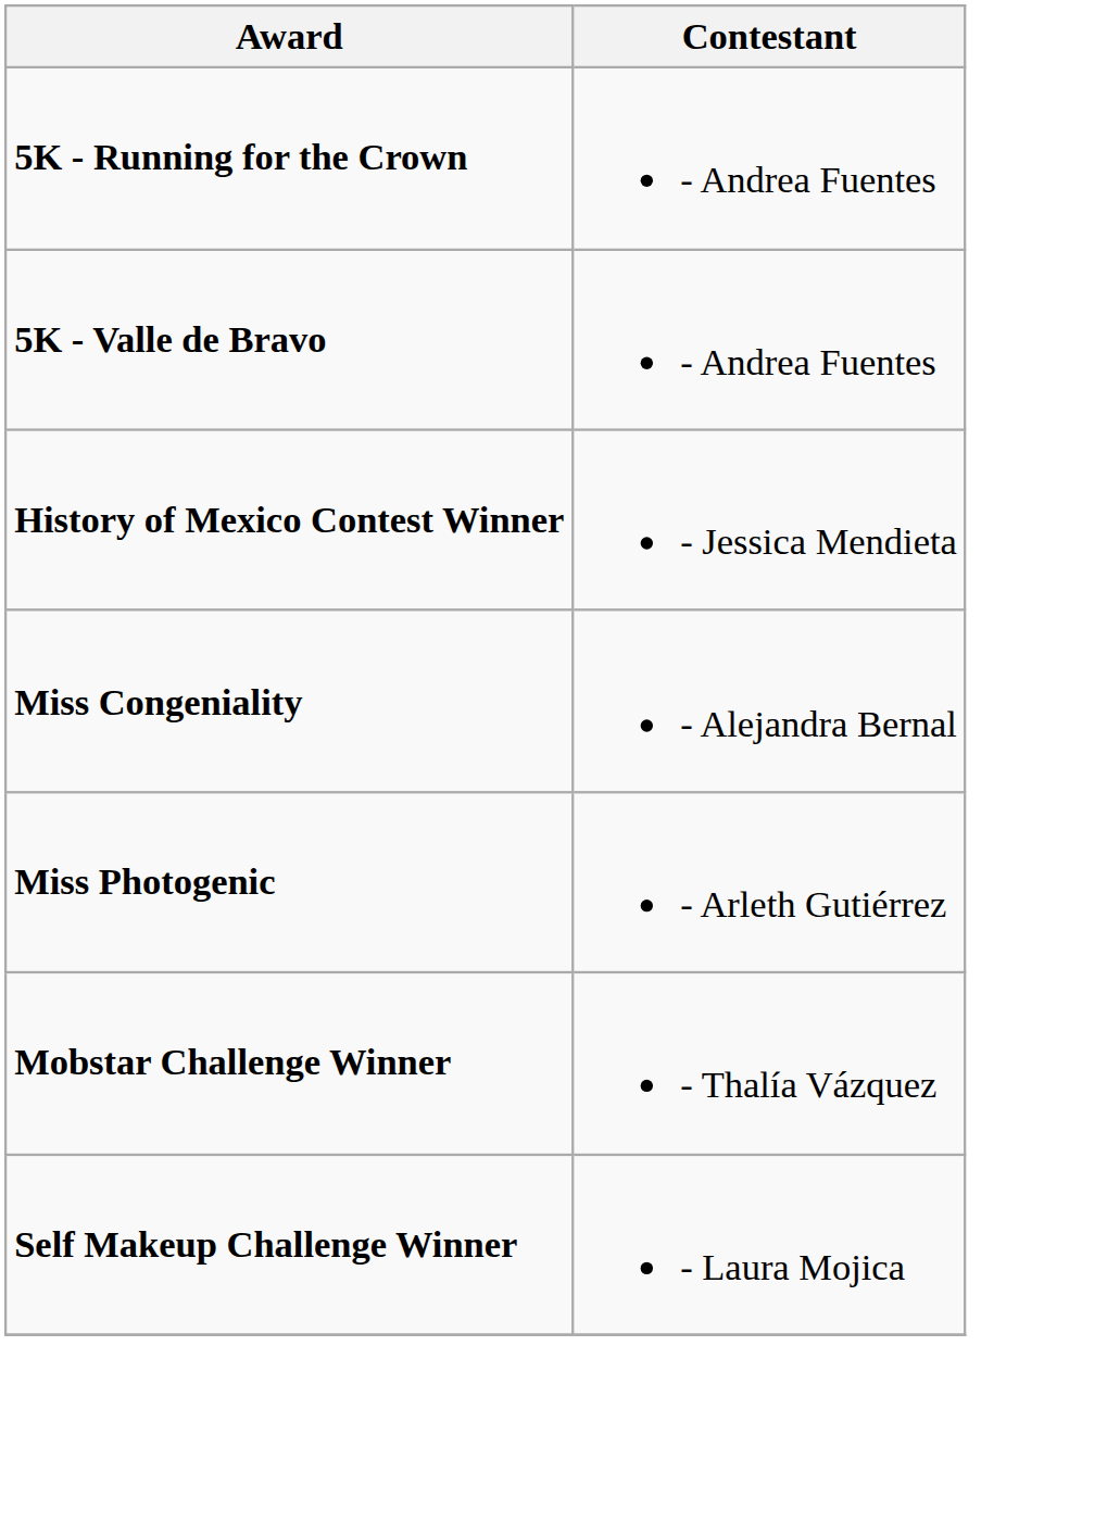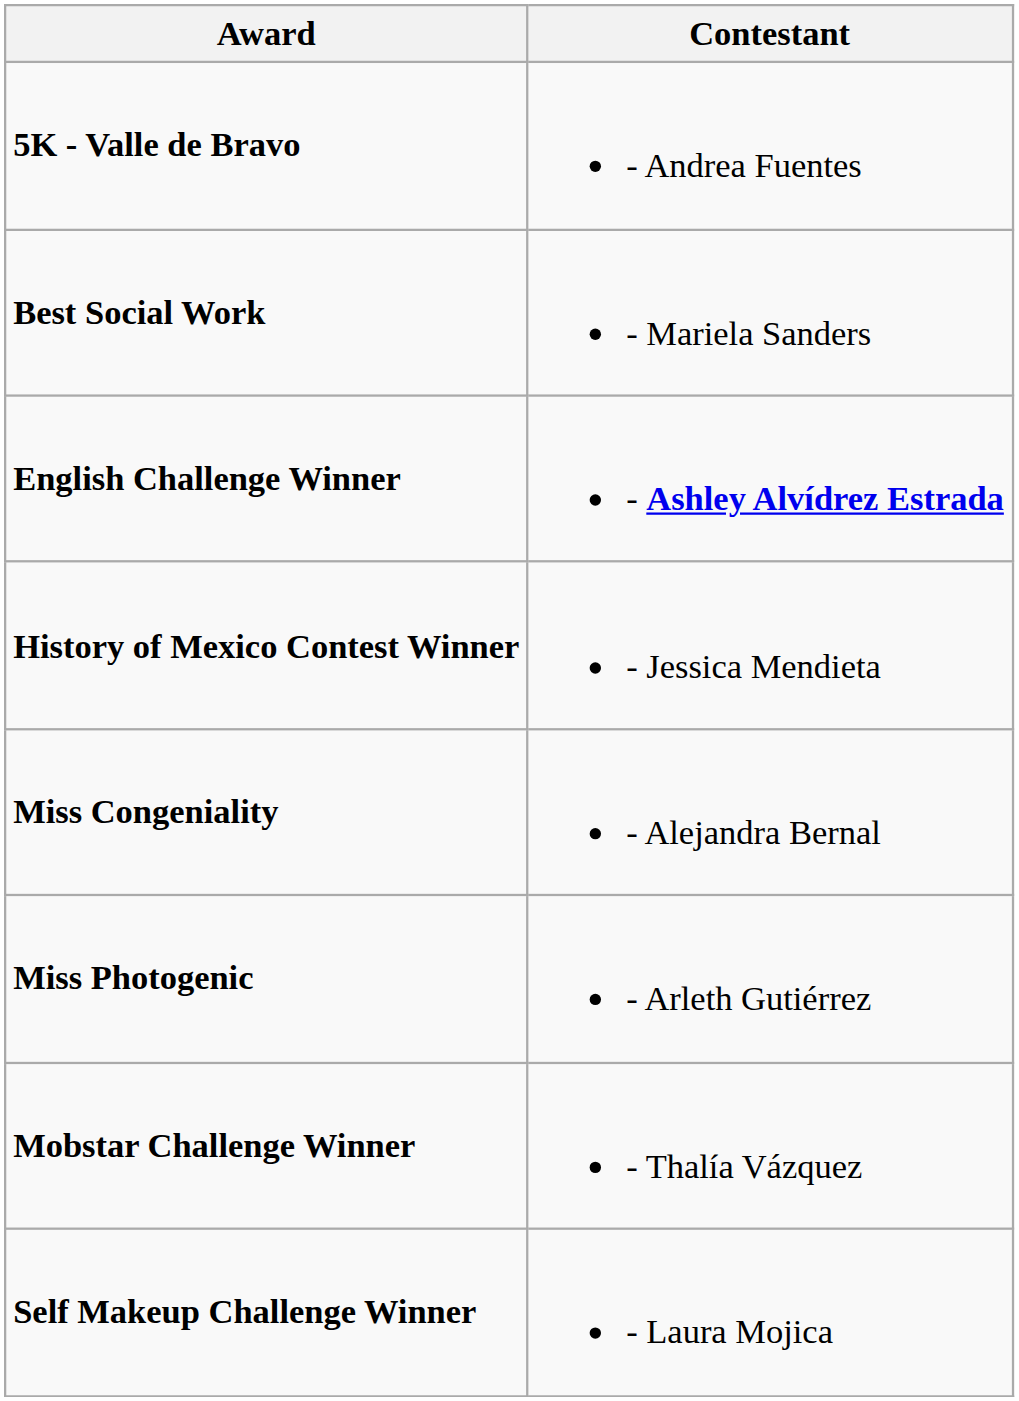 <table class="wikitable unsortable" style="font-size:95%;">
 <tr>
 <th>Award</th>
 <th>Contestant</th>
 </tr>
 <tr>
-<td><strong>5K - Running for the Crown</strong></td>
+<td><strong>5K - Valle de Bravo</strong></td>
 <td><br><ul><li><strong></strong> - Andrea Fuentes</li></ul></td>
 </tr>
 <tr>
-<td><strong>5K - Valle de Bravo</strong></td>
-<td><br><ul><li><strong></strong> - Andrea Fuentes</li></ul></td>
+<td><strong>Best Social Work</strong></td>
+<td><br><ul><li><strong></strong> - Mariela Sanders</li></ul></td>
+</tr>
+<tr>
+<td><strong>English Challenge Winner</strong></td>
+<td><br><ul><li><strong></strong> - <strong><a href='#'>Ashley Alvídrez Estrada</a></strong></li></ul></td>
 </tr>
 <tr>
 <td><strong>History of Mexico Contest Winner</strong></td>
 <td><br><ul><li><strong></strong> - Jessica Mendieta</li></ul></td>
 </tr>
 <tr>
 <td><strong>Miss Congeniality</strong></td>
 <td><br><ul><li><strong></strong> - Alejandra Bernal</li></ul></td>
 </tr>
 <tr>
 <td><strong>Miss Photogenic</strong></td>
 <td><br><ul><li><strong></strong> - Arleth Gutiérrez</li></ul></td>
 </tr>
 <tr>
 <td><strong>Mobstar Challenge Winner</strong></td>
 <td><br><ul><li><strong></strong> - Thalía Vázquez</li></ul></td>
 </tr>
 <tr>
 <td><strong>Self Makeup Challenge Winner</strong></td>
 <td><br><ul><li><strong></strong> - Laura Mojica</li></ul></td>
 </tr>
 <tr>
 </tr>
 </table>
